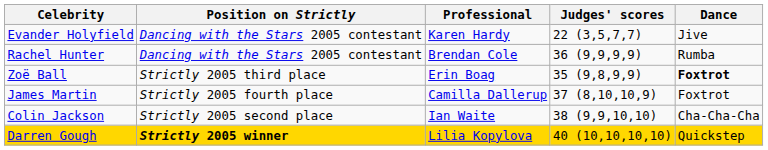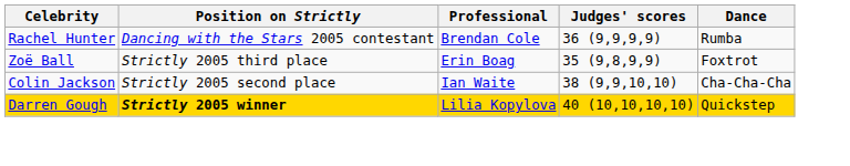 <table class="wikitable sortable">
 <tr>
 <th>Celebrity</th>
 <th>Position on <em>Strictly</em></th>
 <th>Professional</th>
 <th>Judges' scores</th>
 <th>Dance</th>
-</tr>
-<tr>
-<td><a href='#'>Evander Holyfield</a></td>
-<td><em><a href='#'>Dancing with the Stars</a></em> 2005 contestant</td>
-<td><a href='#'>Karen Hardy</a></td>
-<td>22 (3,5,7,7)</td>
-<td>Jive</td>
 </tr>
 <tr>
 <td><a href='#'>Rachel Hunter</a></td>
 <td><em><a href='#'>Dancing with the Stars</a></em> 2005 contestant</td>
 <td><a href='#'>Brendan Cole</a></td>
 <td>36 (9,9,9,9)</td>
 <td>Rumba</td>
 </tr>
 <tr>
 <td><a href='#'>Zoë Ball</a></td>
 <td><em>Strictly</em> 2005 third place</td>
 <td><a href='#'>Erin Boag</a></td>
 <td>35 (9,8,9,9)</td>
-<td><strong>Foxtrot</strong></td>
-</tr>
-<tr>
-<td><a href='#'>James Martin</a></td>
-<td><em>Strictly</em> 2005 fourth place</td>
-<td><a href='#'>Camilla Dallerup</a></td>
-<td>37 (8,10,10,9)</td>
 <td>Foxtrot</td>
 </tr>
 <tr>
 <td><a href='#'>Colin Jackson</a></td>
 <td><em>Strictly</em> 2005 second place</td>
 <td><a href='#'>Ian Waite</a></td>
 <td>38 (9,9,10,10)</td>
 <td>Cha-Cha-Cha</td>
 </tr>
 <tr style="background:gold">
 <td><a href='#'>Darren Gough</a></td>
 <td><strong><em>Strictly</em> 2005 winner</strong></td>
 <td><a href='#'>Lilia Kopylova</a></td>
 <td>40 (10,10,10,10)</td>
 <td>Quickstep</td>
 </tr>
 </table>
